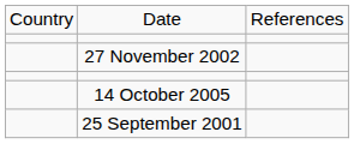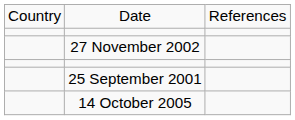 <table class="wikitable" style="text-align:center">
 <tr>
 <td>Country</td>
 <td>Date</td>
 <td>References</td>
 </tr>
 <tr>
 <td></td>
 <td></td>
 <td></td>
 </tr>
 <tr>
 <td></td>
 <td>27 November 2002</td>
 <td></td>
 </tr>
 <tr>
 <td></td>
 <td></td>
 <td></td>
 </tr>
 <tr>
 <td></td>
-<td>14 October 2005</td>
+<td>25 September 2001</td>
 <td></td>
 </tr>
 <tr>
 <td></td>
-<td>25 September 2001</td>
+<td>14 October 2005</td>
 <td></td>
 </tr>
 </table>
